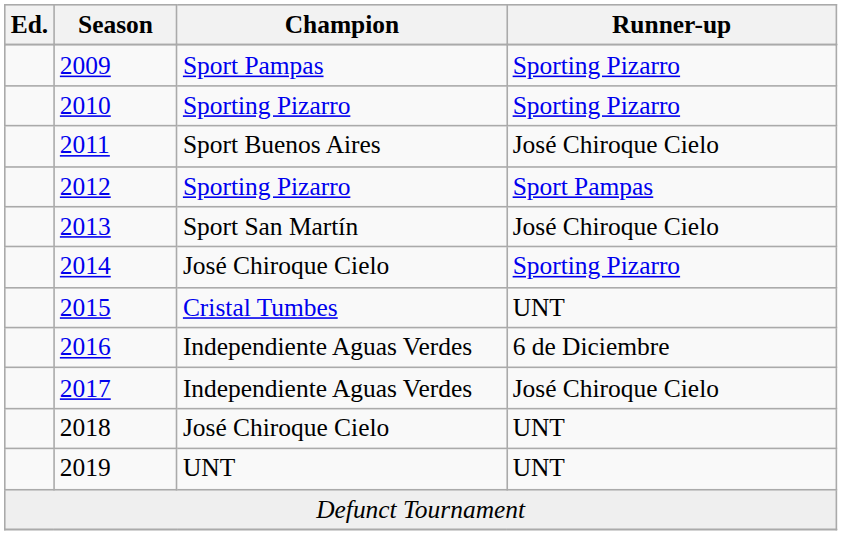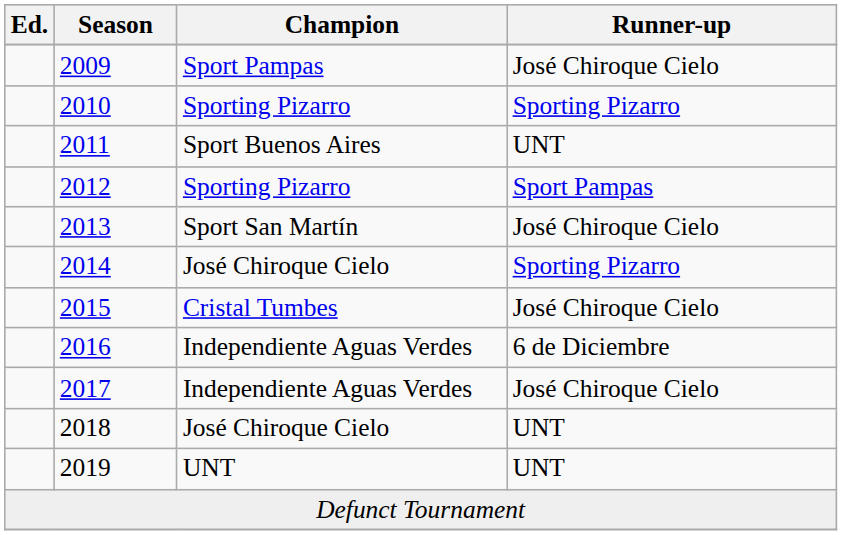 <table class="wikitable">
 <tr>
 <th width=px>Ed.</th>
 <th width="70">Season</th>
 <th width="200">Champion</th>
 <th width="200">Runner-up</th>
 </tr>
 <tr>
 </tr>
 <tr>
 <td></td>
 <td><a href='#'>2009</a></td>
 <td><a href='#'>Sport Pampas</a></td>
-<td><a href='#'>Sporting Pizarro</a></td>
+<td>José Chiroque Cielo</td>
 </tr>
 <tr>
 <td></td>
 <td><a href='#'>2010</a></td>
 <td><a href='#'>Sporting Pizarro</a></td>
 <td><a href='#'>Sporting Pizarro</a></td>
 </tr>
 <tr>
 <td></td>
 <td><a href='#'>2011</a></td>
 <td>Sport Buenos Aires</td>
-<td>José Chiroque Cielo</td>
+<td>UNT</td>
 </tr>
 <tr>
 <td></td>
 <td><a href='#'>2012</a></td>
 <td><a href='#'>Sporting Pizarro</a></td>
 <td><a href='#'>Sport Pampas</a></td>
 </tr>
 <tr>
 <td></td>
 <td><a href='#'>2013</a></td>
 <td>Sport San Martín</td>
 <td>José Chiroque Cielo</td>
 </tr>
 <tr>
 <td></td>
 <td><a href='#'>2014</a></td>
 <td>José Chiroque Cielo</td>
 <td><a href='#'>Sporting Pizarro</a></td>
 </tr>
 <tr>
 <td></td>
 <td><a href='#'>2015</a></td>
 <td><a href='#'>Cristal Tumbes</a></td>
-<td>UNT</td>
+<td>José Chiroque Cielo</td>
 </tr>
 <tr>
 <td></td>
 <td><a href='#'>2016</a></td>
 <td>Independiente Aguas Verdes</td>
 <td>6 de Diciembre</td>
 </tr>
 <tr>
 <td></td>
 <td><a href='#'>2017</a></td>
 <td>Independiente Aguas Verdes</td>
 <td>José Chiroque Cielo</td>
 </tr>
 <tr>
 <td></td>
 <td>2018</td>
 <td>José Chiroque Cielo</td>
 <td>UNT</td>
 </tr>
 <tr>
 <td></td>
 <td>2019</td>
 <td>UNT</td>
 <td>UNT</td>
 </tr>
 <tr bgcolor=#efefef>
 <td colspan="4" style="text-align:center;"><em>Defunct Tournament</em></td>
 </tr>
 <tr>
 </tr>
 </table>
